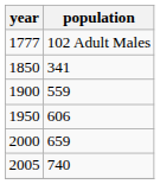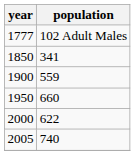 <table class="wikitable">
 <tr>
 <th>year</th>
 <th>population</th>
 </tr>
 <tr>
 <td>1777</td>
 <td>102 Adult Males</td>
 </tr>
 <tr>
 <td>1850</td>
 <td>341</td>
 </tr>
 <tr>
 <td>1900</td>
 <td>559</td>
 </tr>
 <tr>
 <td>1950</td>
-<td>606</td>
+<td>660</td>
 </tr>
 <tr>
 <td>2000</td>
-<td>659</td>
+<td>622</td>
 </tr>
 <tr>
 <td>2005</td>
 <td>740</td>
 </tr>
 <tr>
 </tr>
 </table>
